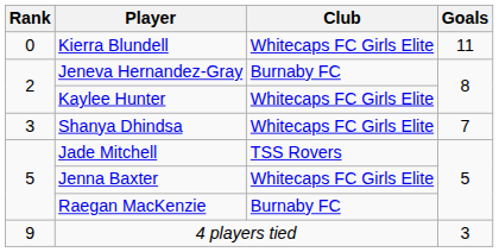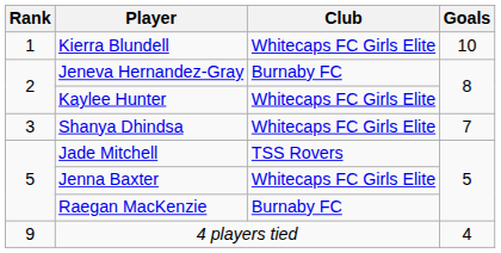 <table class="wikitable" style="text-align:center">
 <tr>
 <th>Rank</th>
 <th>Player</th>
 <th>Club</th>
 <th>Goals</th>
 </tr>
 <tr>
-<td>0</td>
+<td>1</td>
 <td style="text-align:left"> <a href='#'>Kierra Blundell</a></td>
 <td style="text-align:left"><a href='#'>Whitecaps FC Girls Elite</a></td>
-<td>11</td>
+<td>10</td>
 </tr>
 <tr>
 <td rowspan=2>2</td>
 <td style="text-align:left"> <a href='#'>Jeneva Hernandez-Gray</a></td>
 <td style="text-align:left"><a href='#'>Burnaby FC</a></td>
 <td rowspan=2>8</td>
 </tr>
 <tr>
 <td style="text-align:left"> <a href='#'>Kaylee Hunter</a></td>
 <td style="text-align:left"><a href='#'>Whitecaps FC Girls Elite</a></td>
 </tr>
 <tr>
 <td>3</td>
 <td style="text-align:left"> <a href='#'>Shanya Dhindsa</a></td>
 <td style="text-align:left"><a href='#'>Whitecaps FC Girls Elite</a></td>
 <td>7</td>
 </tr>
 <tr>
 <td rowspan="3">5</td>
 <td style="text-align:left"> <a href='#'>Jade Mitchell</a></td>
 <td style="text-align:left"><a href='#'>TSS Rovers</a></td>
 <td rowspan="3">5</td>
 </tr>
 <tr>
 <td style="text-align:left"> <a href='#'>Jenna Baxter</a></td>
 <td style="text-align:left"><a href='#'>Whitecaps FC Girls Elite</a></td>
 </tr>
 <tr>
 <td style="text-align:left"> <a href='#'>Raegan MacKenzie</a></td>
 <td style="text-align:left"><a href='#'>Burnaby FC</a></td>
 </tr>
 <tr>
 <td style="text-align:center">9</td>
 <td style="text-align:center" colspan="2"><em>4 players tied</em></td>
-<td style="text-align:center">3</td>
+<td style="text-align:center">4</td>
 </tr>
 </table>
